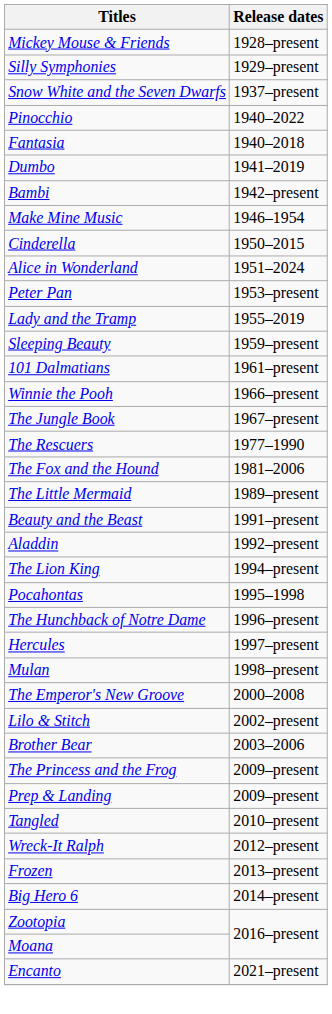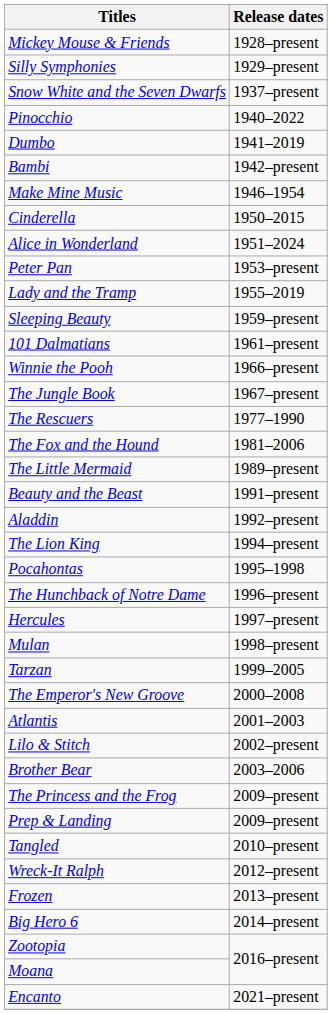 <table class="wikitable mw-collapsible" sortable>
 <tr>
 <th>Titles</th>
 <th>Release dates</th>
 </tr>
 <tr>
 <td><em><a href='#'>Mickey Mouse & Friends</a></em></td>
 <td>1928–present</td>
 </tr>
 <tr>
 <td><em><a href='#'>Silly Symphonies</a></em></td>
 <td>1929–present</td>
 </tr>
 <tr>
 <td><em><a href='#'>Snow White and the Seven Dwarfs</a></em></td>
 <td>1937–present</td>
 </tr>
 <tr>
 <td><em><a href='#'>Pinocchio</a></em></td>
 <td>1940–2022</td>
-</tr>
-<tr>
-<td><em><a href='#'>Fantasia</a></em></td>
-<td>1940–2018</td>
 </tr>
 <tr>
 <td><em><a href='#'>Dumbo</a></em></td>
 <td>1941–2019</td>
 </tr>
 <tr>
 <td><em><a href='#'>Bambi</a></em></td>
 <td>1942–present</td>
 </tr>
 <tr>
 <td><em><a href='#'>Make Mine Music</a></em></td>
 <td>1946–1954</td>
 </tr>
 <tr>
 <td><em><a href='#'>Cinderella</a></em></td>
 <td>1950–2015</td>
 </tr>
 <tr>
 <td><em><a href='#'>Alice in Wonderland</a></em></td>
 <td>1951–2024</td>
 </tr>
 <tr>
 <td><em><a href='#'>Peter Pan</a></em></td>
 <td>1953–present</td>
 </tr>
 <tr>
 <td><em><a href='#'>Lady and the Tramp</a></em></td>
 <td>1955–2019</td>
 </tr>
 <tr>
 <td><em><a href='#'>Sleeping Beauty</a></em></td>
 <td>1959–present</td>
 </tr>
 <tr>
 <td><em><a href='#'>101 Dalmatians</a></em></td>
 <td>1961–present</td>
 </tr>
 <tr>
 <td><em><a href='#'>Winnie the Pooh</a></em></td>
 <td>1966–present</td>
 </tr>
 <tr>
 <td><em><a href='#'>The Jungle Book</a></em></td>
 <td>1967–present</td>
 </tr>
 <tr>
 <td><em><a href='#'>The Rescuers</a></em></td>
 <td>1977–1990</td>
 </tr>
 <tr>
 <td><em><a href='#'>The Fox and the Hound</a></em></td>
 <td>1981–2006</td>
 </tr>
 <tr>
 <td><em><a href='#'>The Little Mermaid</a></em></td>
 <td>1989–present</td>
 </tr>
 <tr>
 <td><em><a href='#'>Beauty and the Beast</a></em></td>
 <td>1991–present</td>
 </tr>
 <tr>
 <td><em><a href='#'>Aladdin</a></em></td>
 <td>1992–present</td>
 </tr>
 <tr>
 <td><em><a href='#'>The Lion King</a></em></td>
 <td>1994–present</td>
 </tr>
 <tr>
 <td><em><a href='#'>Pocahontas</a></em></td>
 <td>1995–1998</td>
 </tr>
 <tr>
 <td><em><a href='#'>The Hunchback of Notre Dame</a></em></td>
 <td>1996–present</td>
 </tr>
 <tr>
 <td><em><a href='#'>Hercules</a></em></td>
 <td>1997–present</td>
 </tr>
 <tr>
 <td><em><a href='#'>Mulan</a></em></td>
 <td>1998–present</td>
 </tr>
 <tr>
+<td><em><a href='#'>Tarzan</a></em></td>
+<td>1999–2005</td>
+</tr>
+<tr>
 <td><em><a href='#'>The Emperor's New Groove</a></em></td>
 <td>2000–2008</td>
+</tr>
+<tr>
+<td><em><a href='#'>Atlantis</a></em></td>
+<td>2001–2003</td>
 </tr>
 <tr>
 <td><em><a href='#'>Lilo & Stitch</a></em></td>
 <td>2002–present</td>
 </tr>
 <tr>
 <td><em><a href='#'>Brother Bear</a></em></td>
 <td>2003–2006</td>
 </tr>
 <tr>
 <td><em><a href='#'>The Princess and the Frog</a></em></td>
 <td>2009–present</td>
 </tr>
 <tr>
 <td><em><a href='#'>Prep & Landing</a></em></td>
 <td>2009–present</td>
 </tr>
 <tr>
 <td><em><a href='#'>Tangled</a></em></td>
 <td>2010–present</td>
 </tr>
 <tr>
 <td><em><a href='#'>Wreck-It Ralph</a></em></td>
 <td>2012–present</td>
 </tr>
 <tr>
 <td><em><a href='#'>Frozen</a></em></td>
 <td>2013–present</td>
 </tr>
 <tr>
 <td><em><a href='#'>Big Hero 6</a></em></td>
 <td>2014–present</td>
 </tr>
 <tr>
 <td><em><a href='#'>Zootopia</a></em></td>
 <td rowspan=2>2016–present</td>
 </tr>
 <tr>
 <td><em><a href='#'>Moana</a></em></td>
 </tr>
 <tr>
 <td><em><a href='#'>Encanto</a></em></td>
 <td>2021–present</td>
 </tr>
 <tr>
 </tr>
 </table>
